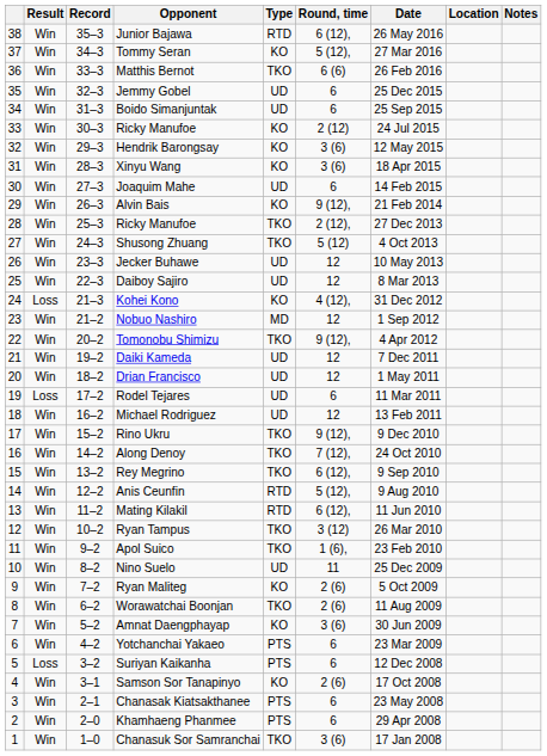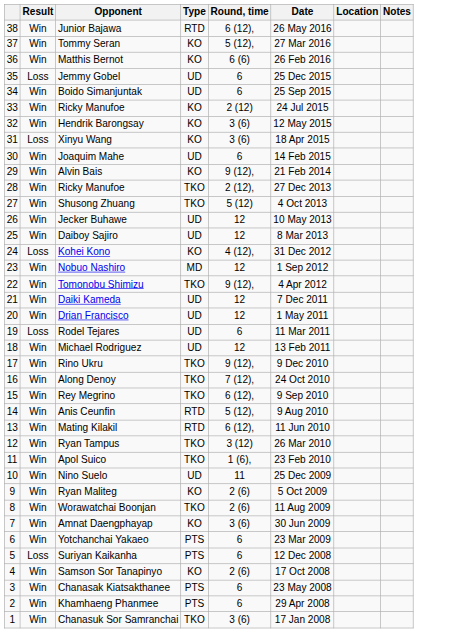 <table class=wikitable style=text-align:center>
 <tr>
 <th></th>
 <th>Result</th>
-<th>Record</th>
 <th>Opponent</th>
 <th>Type</th>
 <th>Round, time</th>
 <th>Date</th>
 <th>Location</th>
 <th>Notes</th>
 </tr>
 <tr>
 <td>38</td>
 <td>Win</td>
-<td>35–3</td>
 <td align=left>Junior Bajawa</td>
 <td>RTD</td>
 <td>6 (12), </td>
 <td>26 May 2016</td>
 <td align=left></td>
 <td align=left></td>
 </tr>
 <tr>
 <td>37</td>
 <td>Win</td>
-<td>34–3</td>
 <td align=left>Tommy Seran</td>
 <td>KO</td>
 <td>5 (12), </td>
 <td>27 Mar 2016</td>
 <td align=left></td>
 <td align=left></td>
 </tr>
 <tr>
 <td>36</td>
 <td>Win</td>
-<td>33–3</td>
 <td align=left>Matthis Bernot</td>
-<td>TKO</td>
+<td>KO</td>
 <td>6 (6)</td>
 <td>26 Feb 2016</td>
 <td align=left></td>
 <td align=left></td>
 </tr>
 <tr>
 <td>35</td>
-<td>Win</td>
-<td>32–3</td>
+<td>Loss</td>
 <td align=left>Jemmy Gobel</td>
 <td>UD</td>
 <td>6</td>
 <td>25 Dec 2015</td>
 <td align=left></td>
 <td align=left></td>
 </tr>
 <tr>
 <td>34</td>
 <td>Win</td>
-<td>31–3</td>
 <td align=left>Boido Simanjuntak</td>
 <td>UD</td>
 <td>6</td>
 <td>25 Sep 2015</td>
 <td align=left></td>
 <td align=left></td>
 </tr>
 <tr>
 <td>33</td>
 <td>Win</td>
-<td>30–3</td>
 <td align=left>Ricky Manufoe</td>
 <td>KO</td>
 <td>2 (12)</td>
 <td>24 Jul 2015</td>
 <td align=left></td>
 <td align=left></td>
 </tr>
 <tr>
 <td>32</td>
 <td>Win</td>
-<td>29–3</td>
 <td align=left>Hendrik Barongsay</td>
 <td>KO</td>
 <td>3 (6)</td>
 <td>12 May 2015</td>
 <td align=left></td>
 <td align=left></td>
 </tr>
 <tr>
 <td>31</td>
-<td>Win</td>
-<td>28–3</td>
+<td>Loss</td>
 <td align=left>Xinyu Wang</td>
 <td>KO</td>
 <td>3 (6)</td>
 <td>18 Apr 2015</td>
 <td align=left></td>
 <td align=left></td>
 </tr>
 <tr>
 <td>30</td>
 <td>Win</td>
-<td>27–3</td>
 <td align=left>Joaquim Mahe</td>
 <td>UD</td>
 <td>6</td>
 <td>14 Feb 2015</td>
 <td align=left></td>
 <td align=left></td>
 </tr>
 <tr>
 <td>29</td>
 <td>Win</td>
-<td>26–3</td>
 <td align=left>Alvin Bais</td>
 <td>KO</td>
 <td>9 (12), </td>
 <td>21 Feb 2014</td>
 <td align=left></td>
 <td align=left></td>
 </tr>
 <tr>
 <td>28</td>
 <td>Win</td>
-<td>25–3</td>
 <td align=left>Ricky Manufoe</td>
 <td>TKO</td>
 <td>2 (12), </td>
 <td>27 Dec 2013</td>
 <td align=left></td>
 <td align=left></td>
 </tr>
 <tr>
 <td>27</td>
 <td>Win</td>
-<td>24–3</td>
 <td align=left>Shusong Zhuang</td>
 <td>TKO</td>
 <td>5 (12)</td>
 <td>4 Oct 2013</td>
 <td align=left></td>
 <td align=left></td>
 </tr>
 <tr>
 <td>26</td>
 <td>Win</td>
-<td>23–3</td>
 <td align=left>Jecker Buhawe</td>
 <td>UD</td>
 <td>12</td>
 <td>10 May 2013</td>
 <td align=left></td>
 <td align=left></td>
 </tr>
 <tr>
 <td>25</td>
 <td>Win</td>
-<td>22–3</td>
 <td align=left>Daiboy Sajiro</td>
 <td>UD</td>
 <td>12</td>
 <td>8 Mar 2013</td>
 <td align=left></td>
 <td align=left></td>
 </tr>
 <tr>
 <td>24</td>
 <td>Loss</td>
-<td>21–3</td>
 <td align=left><a href='#'>Kohei Kono</a></td>
 <td>KO</td>
 <td>4 (12), </td>
 <td>31 Dec 2012</td>
 <td align=left></td>
 <td align=left></td>
 </tr>
 <tr>
 <td>23</td>
 <td>Win</td>
-<td>21–2</td>
 <td align=left><a href='#'>Nobuo Nashiro</a></td>
 <td>MD</td>
 <td>12</td>
 <td>1 Sep 2012</td>
 <td align=left></td>
 <td align=left></td>
 </tr>
 <tr>
 <td>22</td>
 <td>Win</td>
-<td>20–2</td>
 <td align=left><a href='#'>Tomonobu Shimizu</a></td>
 <td>TKO</td>
 <td>9 (12), </td>
 <td>4 Apr 2012</td>
 <td align=left></td>
 <td align=left></td>
 </tr>
 <tr>
 <td>21</td>
 <td>Win</td>
-<td>19–2</td>
 <td align=left><a href='#'>Daiki Kameda</a></td>
 <td>UD</td>
 <td>12</td>
 <td>7 Dec 2011</td>
 <td align=left></td>
 <td align=left></td>
 </tr>
 <tr>
 <td>20</td>
 <td>Win</td>
-<td>18–2</td>
 <td align=left><a href='#'>Drian Francisco</a></td>
 <td>UD</td>
 <td>12</td>
 <td>1 May 2011</td>
 <td align=left></td>
 <td align=left></td>
 </tr>
 <tr>
 <td>19</td>
 <td>Loss</td>
-<td>17–2</td>
 <td align=left>Rodel Tejares</td>
 <td>UD</td>
 <td>6</td>
 <td>11 Mar 2011</td>
 <td align=left></td>
 <td align=left></td>
 </tr>
 <tr>
 <td>18</td>
 <td>Win</td>
-<td>16–2</td>
 <td align=left>Michael Rodriguez</td>
 <td>UD</td>
 <td>12</td>
 <td>13 Feb 2011</td>
 <td align=left></td>
 <td align=left></td>
 </tr>
 <tr>
 <td>17</td>
 <td>Win</td>
-<td>15–2</td>
 <td align=left>Rino Ukru</td>
 <td>TKO</td>
 <td>9 (12), </td>
 <td>9 Dec 2010</td>
 <td align=left></td>
 <td align=left></td>
 </tr>
 <tr>
 <td>16</td>
 <td>Win</td>
-<td>14–2</td>
 <td align=left>Along Denoy</td>
 <td>TKO</td>
 <td>7 (12), </td>
 <td>24 Oct 2010</td>
 <td align=left></td>
 <td align=left></td>
 </tr>
 <tr>
 <td>15</td>
 <td>Win</td>
-<td>13–2</td>
 <td align=left>Rey Megrino</td>
 <td>TKO</td>
 <td>6 (12), </td>
 <td>9 Sep 2010</td>
 <td align=left></td>
 <td align=left></td>
 </tr>
 <tr>
 <td>14</td>
 <td>Win</td>
-<td>12–2</td>
 <td align=left>Anis Ceunfin</td>
 <td>RTD</td>
 <td>5 (12), </td>
 <td>9 Aug 2010</td>
 <td align=left></td>
 <td align=left></td>
 </tr>
 <tr>
 <td>13</td>
 <td>Win</td>
-<td>11–2</td>
 <td align=left>Mating Kilakil</td>
 <td>RTD</td>
 <td>6 (12), </td>
 <td>11 Jun 2010</td>
 <td align=left></td>
 <td align=left></td>
 </tr>
 <tr>
 <td>12</td>
 <td>Win</td>
-<td>10–2</td>
 <td align=left>Ryan Tampus</td>
 <td>TKO</td>
 <td>3 (12)</td>
 <td>26 Mar 2010</td>
 <td align=left></td>
 <td align=left></td>
 </tr>
 <tr>
 <td>11</td>
 <td>Win</td>
-<td>9–2</td>
 <td align=left>Apol Suico</td>
 <td>TKO</td>
 <td>1 (6), </td>
 <td>23 Feb 2010</td>
 <td align=left></td>
 <td align=left></td>
 </tr>
 <tr>
 <td>10</td>
 <td>Win</td>
-<td>8–2</td>
 <td align=left>Nino Suelo</td>
 <td>UD</td>
 <td>11</td>
 <td>25 Dec 2009</td>
 <td align=left></td>
 <td align=left></td>
 </tr>
 <tr>
 <td>9</td>
 <td>Win</td>
-<td>7–2</td>
 <td align=left>Ryan Maliteg</td>
 <td>KO</td>
 <td>2 (6)</td>
 <td>5 Oct 2009</td>
 <td align=left></td>
 <td align=left></td>
 </tr>
 <tr>
 <td>8</td>
 <td>Win</td>
-<td>6–2</td>
 <td align=left>Worawatchai Boonjan</td>
 <td>TKO</td>
 <td>2 (6)</td>
 <td>11 Aug 2009</td>
 <td align=left></td>
 <td align=left></td>
 </tr>
 <tr>
 <td>7</td>
 <td>Win</td>
-<td>5–2</td>
 <td align=left>Amnat Daengphayap</td>
 <td>KO</td>
 <td>3 (6)</td>
 <td>30 Jun 2009</td>
 <td align=left></td>
 <td align=left></td>
 </tr>
 <tr>
 <td>6</td>
 <td>Win</td>
-<td>4–2</td>
 <td align=left>Yotchanchai Yakaeo</td>
 <td>PTS</td>
 <td>6</td>
 <td>23 Mar 2009</td>
 <td align=left></td>
 <td align=left></td>
 </tr>
 <tr>
 <td>5</td>
 <td>Loss</td>
-<td>3–2</td>
 <td align=left>Suriyan Kaikanha</td>
 <td>PTS</td>
 <td>6</td>
 <td>12 Dec 2008</td>
 <td align=left></td>
 <td align=left></td>
 </tr>
 <tr>
 <td>4</td>
 <td>Win</td>
-<td>3–1</td>
 <td align=left>Samson Sor Tanapinyo</td>
 <td>KO</td>
 <td>2 (6)</td>
 <td>17 Oct 2008</td>
 <td align=left></td>
 <td align=left></td>
 </tr>
 <tr>
 <td>3</td>
 <td>Win</td>
-<td>2–1</td>
 <td align=left>Chanasak Kiatsakthanee</td>
 <td>PTS</td>
 <td>6</td>
 <td>23 May 2008</td>
 <td align=left></td>
 <td align=left></td>
 </tr>
 <tr>
 <td>2</td>
 <td>Win</td>
-<td>2–0</td>
 <td align=left>Khamhaeng Phanmee</td>
 <td>PTS</td>
 <td>6</td>
 <td>29 Apr 2008</td>
 <td align=left></td>
 <td align=left></td>
 </tr>
 <tr>
 <td>1</td>
 <td>Win</td>
-<td>1–0</td>
 <td align=left>Chanasuk Sor Samranchai</td>
 <td>TKO</td>
 <td>3 (6)</td>
 <td>17 Jan 2008</td>
 <td align=left></td>
 <td align=left></td>
 </tr>
 </table>
